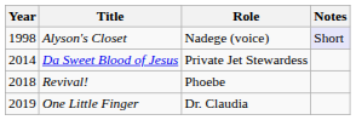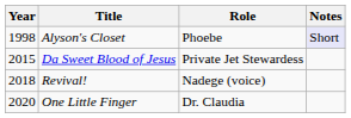 <table class="wikitable plainrowheaders sortable" style="margin-right: 0;">
 <tr>
 <th>Year</th>
 <th>Title</th>
 <th>Role</th>
 <th>Notes</th>
 </tr>
 <tr>
 <td>1998</td>
 <td><em>Alyson's Closet</em></td>
-<td>Nadege (voice)</td>
+<td>Phoebe</td>
 <td style="background: lavender;">Short</td>
 </tr>
 <tr>
-<td>2014</td>
+<td>2015</td>
 <td><em><a href='#'>Da Sweet Blood of Jesus</a></em></td>
 <td>Private Jet Stewardess</td>
 <td></td>
 </tr>
 <tr>
 <td>2018</td>
 <td><em>Revival!</em></td>
-<td>Phoebe</td>
+<td>Nadege (voice)</td>
 <td></td>
 </tr>
 <tr>
-<td>2019</td>
+<td>2020</td>
 <td><em>One Little Finger</em></td>
 <td>Dr. Claudia</td>
 <td></td>
 </tr>
 </table>
